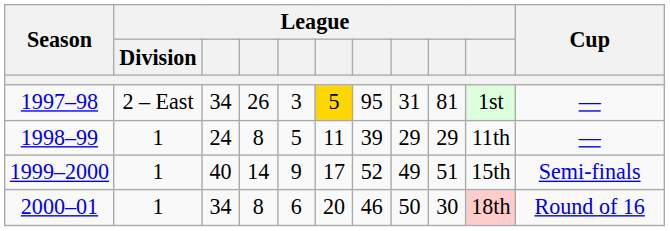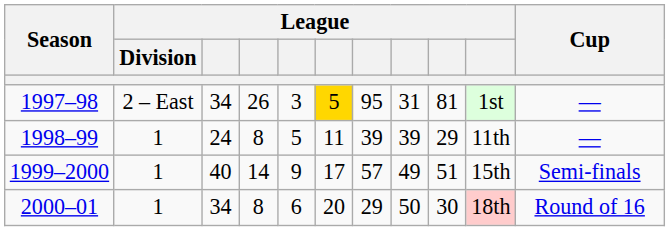 <table class="wikitable sortable" style="text-align:center">
 <tr>
 <th rowspan="2">Season</th>
 <th colspan="9">League</th>
 <th rowspan="2" width="100">Cup</th>
 </tr>
 <tr>
 <th>Division</th>
 <th width="20"></th>
 <th width="20"></th>
 <th width="20"></th>
 <th width="20"></th>
 <th width="20"></th>
 <th width="20"></th>
 <th width="20"></th>
 <th width="20"></th>
 </tr>
 <tr>
 <th colspan="11"></th>
 </tr>
 <tr>
 <td><a href='#'>1997–98</a></td>
 <td>2 – East</td>
 <td>34</td>
 <td>26</td>
 <td>3</td>
 <td style="background: gold;">5</td>
 <td>95</td>
 <td>31</td>
 <td>81</td>
 <td style="background-color:#DFD">1st</td>
 <td><a href='#'>—</a></td>
 </tr>
 <tr>
 <td><a href='#'>1998–99</a></td>
 <td>1</td>
 <td>24</td>
 <td>8</td>
 <td>5</td>
 <td>11</td>
 <td>39</td>
-<td>29</td>
+<td>39</td>
 <td>29</td>
 <td>11th</td>
 <td><a href='#'>—</a></td>
 </tr>
 <tr>
 <td><a href='#'>1999–2000</a></td>
 <td>1</td>
 <td>40</td>
 <td>14</td>
 <td>9</td>
 <td>17</td>
-<td>52</td>
+<td>57</td>
 <td>49</td>
 <td>51</td>
 <td>15th</td>
 <td><a href='#'>Semi-finals</a></td>
 </tr>
 <tr>
 <td><a href='#'>2000–01</a></td>
 <td>1</td>
 <td>34</td>
 <td>8</td>
 <td>6</td>
 <td>20</td>
-<td>46</td>
+<td>29</td>
 <td>50</td>
 <td>30</td>
 <td style="background-color:#FCC">18th</td>
 <td><a href='#'>Round of 16</a></td>
 </tr>
 </table>
